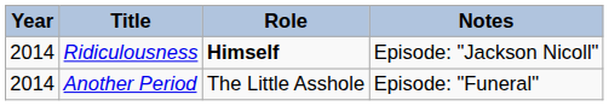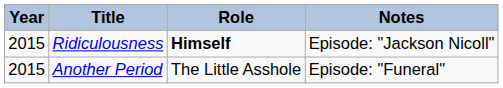 <table class="wikitable">
 <tr>
 <th style="background:#B0C4DE;">Year</th>
 <th style="background:#B0C4DE;">Title</th>
 <th style="background:#B0C4DE;">Role</th>
 <th style="background:#B0C4DE;">Notes</th>
 </tr>
 <tr>
-<td>2014</td>
+<td>2015</td>
 <td><em><a href='#'>Ridiculousness</a></em></td>
 <td><strong>Himself</strong></td>
 <td>Episode: "Jackson Nicoll"</td>
 </tr>
 <tr>
-<td>2014</td>
+<td>2015</td>
 <td><em><a href='#'>Another Period</a></em></td>
 <td>The Little Asshole</td>
 <td>Episode: "Funeral"</td>
 </tr>
 </table>
